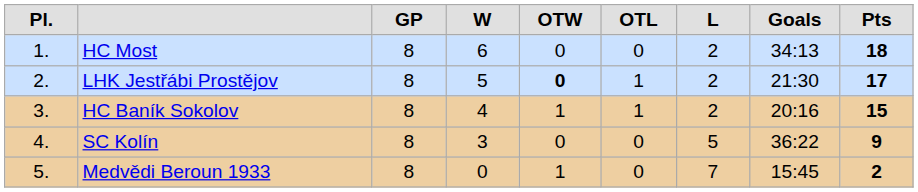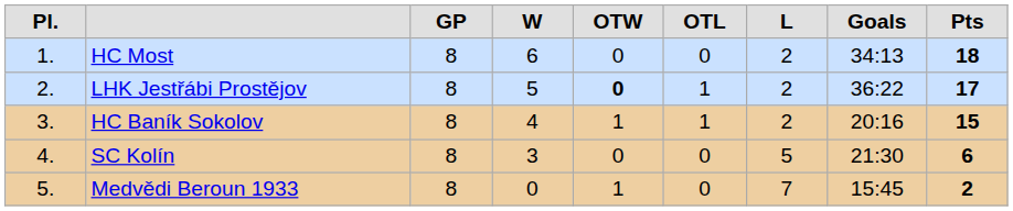 <table class="wikitable" style="width:60%; text-align: center">
 <tr style="font-weight:bold; background-color:#e0e0e0">
 <td width="5%">Pl.</td>
 <td width="20%"></td>
 <td width="5%">GP</td>
 <td width="5%">W</td>
 <td width="5%">OTW</td>
 <td width="5%">OTL</td>
 <td width="5%">L</td>
 <td width="5%">Goals</td>
 <td width="5%">Pts</td>
 </tr>
 <tr style="background-color:#CAE1FF">
 <td>1.</td>
 <td style="text-align: left"><a href='#'>HC Most</a></td>
 <td>8</td>
 <td>6</td>
 <td>0</td>
 <td>0</td>
 <td>2</td>
 <td>34:13</td>
 <td><strong>18</strong></td>
 </tr>
 <tr style="background-color:#CAE1FF">
 <td>2.</td>
 <td style="text-align: left"><a href='#'>LHK Jestřábi Prostějov</a></td>
 <td>8</td>
 <td>5</td>
 <td><strong>0</strong></td>
 <td>1</td>
 <td>2</td>
-<td>21:30</td>
+<td>36:22</td>
 <td><strong>17</strong></td>
 </tr>
 <tr style="background-color:#EECFA1">
 <td>3.</td>
 <td style="text-align: left"><a href='#'>HC Baník Sokolov</a></td>
 <td>8</td>
 <td>4</td>
 <td>1</td>
 <td>1</td>
 <td>2</td>
 <td>20:16</td>
 <td><strong>15</strong></td>
 </tr>
 <tr style="background-color:#EECFA1">
 <td>4.</td>
 <td style="text-align: left"><a href='#'>SC Kolín</a></td>
 <td>8</td>
 <td>3</td>
 <td>0</td>
 <td>0</td>
 <td>5</td>
-<td>36:22</td>
-<td><strong>9</strong></td>
+<td>21:30</td>
+<td><strong>6</strong></td>
 </tr>
 <tr style="background-color:#EECFA1">
 <td>5.</td>
 <td style="text-align: left"><a href='#'>Medvědi Beroun 1933</a></td>
 <td>8</td>
 <td>0</td>
 <td>1</td>
 <td>0</td>
 <td>7</td>
 <td>15:45</td>
 <td><strong>2</strong></td>
 </tr>
 </table>
